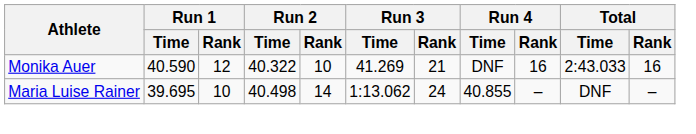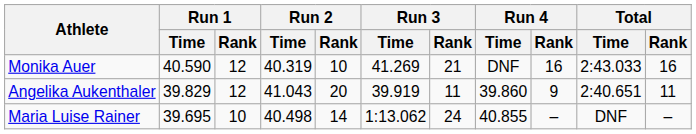 <table class="wikitable" border="1" style="font-size:90%">
 <tr>
 <th rowspan="2">Athlete</th>
 <th colspan="2">Run 1</th>
 <th colspan="2">Run 2</th>
 <th colspan="2">Run 3</th>
 <th colspan="2">Run 4</th>
 <th colspan="2">Total</th>
 </tr>
 <tr>
 <th>Time</th>
 <th>Rank</th>
 <th>Time</th>
 <th>Rank</th>
 <th>Time</th>
 <th>Rank</th>
 <th>Time</th>
 <th>Rank</th>
 <th>Time</th>
 <th>Rank</th>
 </tr>
 <tr>
 <td><a href='#'>Monika Auer</a></td>
 <td align="center">40.590</td>
 <td align="center">12</td>
-<td align="center">40.322</td>
+<td align="center">40.319</td>
 <td align="center">10</td>
 <td align="center">41.269</td>
 <td align="center">21</td>
 <td align="center">DNF</td>
 <td align="center">16</td>
 <td align="center">2:43.033</td>
 <td align="center">16</td>
+</tr>
+<tr>
+<td><a href='#'>Angelika Aukenthaler</a></td>
+<td align="center">39.829</td>
+<td align="center">12</td>
+<td align="center">41.043</td>
+<td align="center">20</td>
+<td align="center">39.919</td>
+<td align="center">11</td>
+<td align="center">39.860</td>
+<td align="center">9</td>
+<td align="center">2:40.651</td>
+<td align="center">11</td>
 </tr>
 <tr>
 <td><a href='#'>Maria Luise Rainer</a></td>
 <td align="center">39.695</td>
 <td align="center">10</td>
 <td align="center">40.498</td>
 <td align="center">14</td>
 <td align="center">1:13.062</td>
 <td align="center">24</td>
 <td align="center">40.855</td>
 <td align="center">–</td>
 <td align="center">DNF</td>
 <td align="center">–</td>
 </tr>
 </table>
